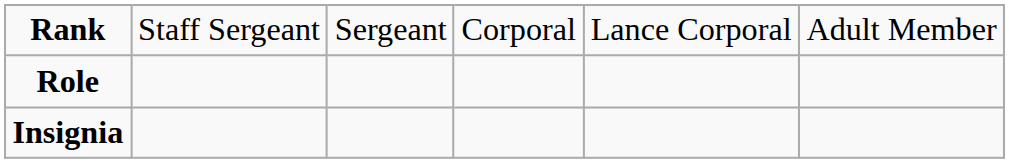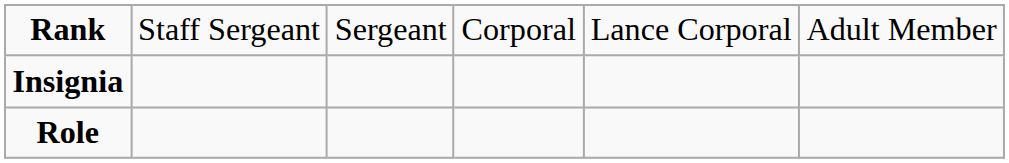 <table class="wikitable" style="text-align:center">
 <tr>
 <td><strong>Rank</strong></td>
 <td>Staff Sergeant</td>
 <td>Sergeant</td>
 <td>Corporal</td>
 <td>Lance Corporal</td>
 <td>Adult Member</td>
 </tr>
 <tr>
+<td><strong>Insignia</strong></td>
+<td></td>
+<td></td>
+<td></td>
+<td></td>
+<td></td>
+</tr>
+<tr>
 <td><strong>Role</strong></td>
 <td></td>
 <td></td>
 <td></td>
 <td></td>
 <td></td>
 </tr>
-<tr>
-<td><strong>Insignia</strong></td>
-<td></td>
-<td></td>
-<td></td>
-<td></td>
-<td></td>
-</tr>
 </table>
